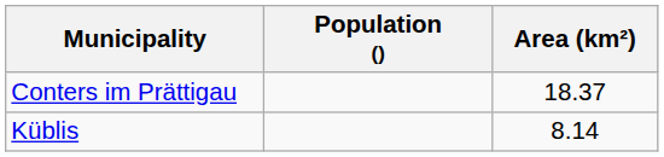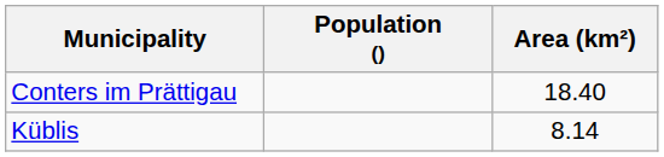 <table class="wikitable">
 <tr>
 <th width="160">Municipality</th>
 <th width="140">Population <small><br>()</small></th>
 <th width="100">Area (km²)</th>
 </tr>
 <tr>
 <td><a href='#'>Conters im Prättigau</a></td>
 <td align="center"></td>
-<td align="center">18.37</td>
+<td align="center">18.40</td>
 </tr>
 <tr>
 <td><a href='#'>Küblis</a></td>
 <td align="center"></td>
 <td align="center">8.14</td>
 </tr>
 </table>
